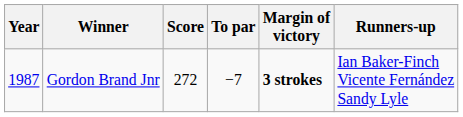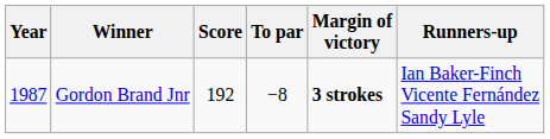 <table class=wikitable style="font-size:95%">
 <tr>
 <th>Year</th>
 <th>Winner</th>
 <th>Score</th>
 <th>To par</th>
 <th>Margin of<br>victory</th>
 <th>Runners-up</th>
 </tr>
 <tr>
 <td><a href='#'>1987</a></td>
 <td> <a href='#'>Gordon Brand Jnr</a></td>
-<td align=center>272</td>
-<td align=center>−7</td>
+<td align=center>192</td>
+<td align=center>−8</td>
 <td><strong>3 strokes</strong></td>
 <td> <a href='#'>Ian Baker-Finch</a><br> <a href='#'>Vicente Fernández</a><br> <a href='#'>Sandy Lyle</a></td>
 </tr>
 </table>
